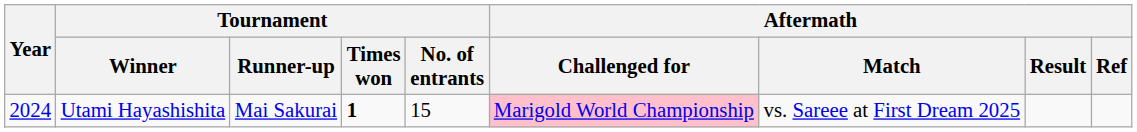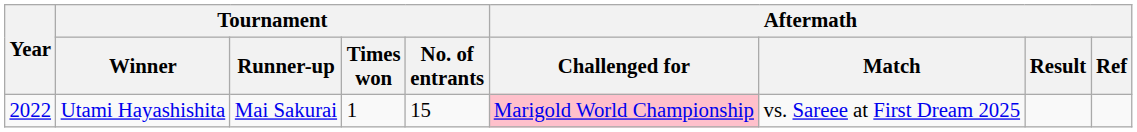 <table class="wikitable sortable">
 <tr>
 <th rowspan="2">Year</th>
 <th colspan="4">Tournament</th>
 <th colspan="4">Aftermath</th>
 </tr>
 <tr>
 <th>Winner</th>
 <th>Runner-up</th>
 <th>Times<br>won</th>
 <th>No. of<br>entrants</th>
 <th>Challenged for</th>
 <th>Match</th>
 <th>Result</th>
 <th>Ref</th>
 </tr>
 <tr>
-<td><a href='#'>2024</a></td>
+<td><a href='#'>2022</a></td>
 <td><a href='#'>Utami Hayashishita</a></td>
 <td><a href='#'>Mai Sakurai</a></td>
-<td><strong>1</strong></td>
+<td>1</td>
 <td>15</td>
 <td style="background: pink;"><a href='#'>Marigold World Championship</a></td>
 <td>vs. <a href='#'>Sareee</a> at <a href='#'>First Dream 2025</a></td>
 <td></td>
 <td></td>
 </tr>
 </table>
